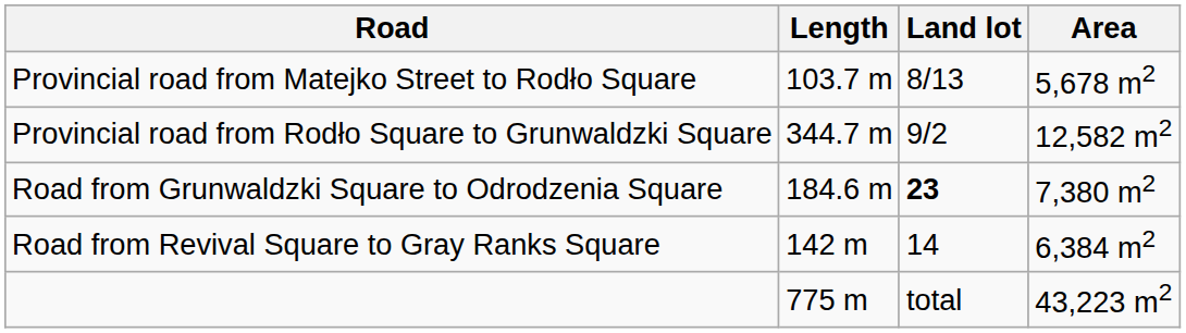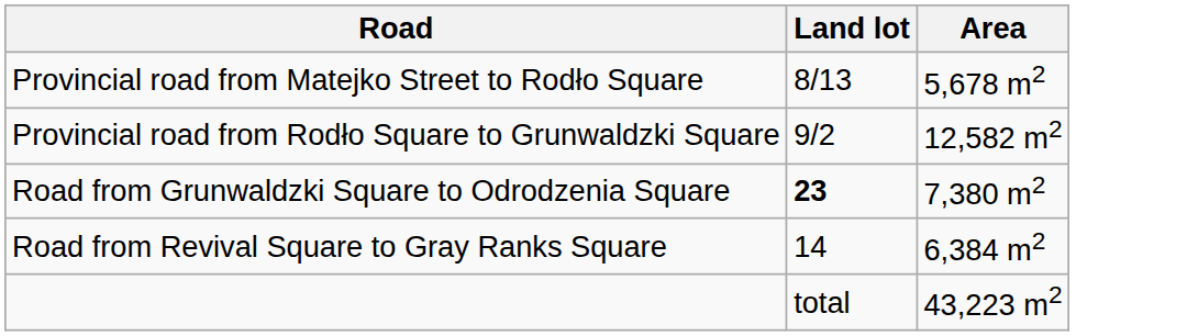 <table class="wikitable">
 <tr>
 <th>Road</th>
-<th>Length</th>
 <th>Land lot</th>
 <th>Area</th>
 </tr>
 <tr>
 <td>Provincial road from Matejko Street to Rodło Square</td>
-<td>103.7 m</td>
 <td>8/13</td>
 <td>5,678 m<sup>2</sup></td>
 </tr>
 <tr>
 <td>Provincial road from Rodło Square to Grunwaldzki Square</td>
-<td>344.7 m</td>
 <td>9/2</td>
 <td>12,582 m<sup>2</sup></td>
 </tr>
 <tr>
 <td>Road from Grunwaldzki Square to Odrodzenia Square</td>
-<td>184.6 m</td>
 <td><strong>23</strong></td>
 <td>7,380 m<sup>2</sup></td>
 </tr>
 <tr>
 <td>Road from Revival Square to Gray Ranks Square</td>
-<td>142 m</td>
 <td>14</td>
 <td>6,384 m<sup>2</sup></td>
 </tr>
 <tr>
 <td></td>
-<td>775 m</td>
 <td>total</td>
 <td>43,223 m<sup>2</sup></td>
 </tr>
 </table>
